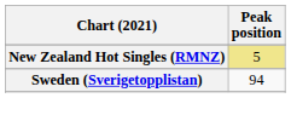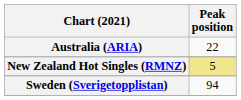 <table class="wikitable sortable plainrowheaders" style="text-align:center">
 <tr>
 <th scope="col">Chart (2021)</th>
 <th scope="col">Peak<br>position</th>
+</tr>
+<tr>
+<th scope="row">Australia (<a href='#'>ARIA</a>)</th>
+<td>22</td>
 </tr>
 <tr>
 </tr>
 <tr>
 </tr>
 <tr>
 <th scope="row">New Zealand Hot Singles (<a href='#'>RMNZ</a>)</th>
 <td style="background: khaki;">5</td>
 </tr>
 <tr>
 </tr>
 <tr>
 <th scope="row">Sweden (<a href='#'>Sverigetopplistan</a>)</th>
 <td>94</td>
 </tr>
 <tr>
 </tr>
 <tr>
 </tr>
 <tr>
 </tr>
 </table>
